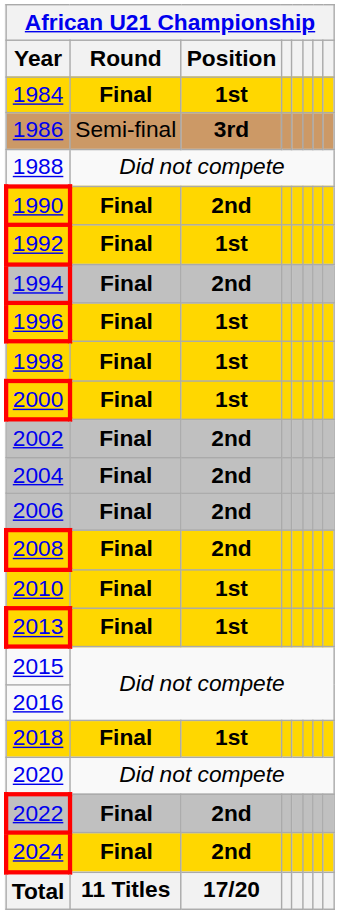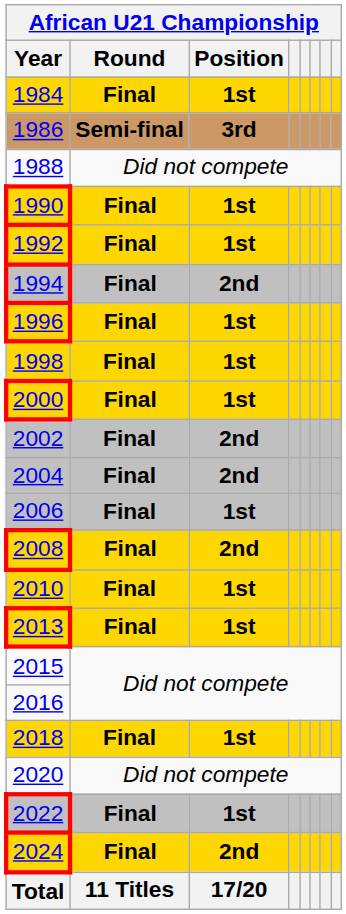 <table class="wikitable" style="text-align: center;">
 <tr>
 <th colspan=8><a href='#'>African U21 Championship</a></th>
 </tr>
 <tr>
 <th>Year</th>
 <th>Round</th>
 <th>Position</th>
 <th></th>
 <th></th>
 <th></th>
 <th></th>
 <th></th>
 </tr>
 <tr bgcolor=gold>
 <td> <a href='#'>1984</a></td>
 <td><strong>Final</strong></td>
 <td><strong>1st</strong></td>
 <td></td>
 <td></td>
 <td></td>
 <td></td>
 <td></td>
 </tr>
 <tr bgcolor=#cc9966>
 <td> <a href='#'>1986</a></td>
-<td>Semi-final</td>
+<td><strong>Semi-final</strong></td>
 <td><strong>3rd</strong></td>
 <td></td>
 <td></td>
 <td></td>
 <td></td>
 <td></td>
 </tr>
 <tr bgcolor=>
 <td> <a href='#'>1988</a></td>
 <td colspan="7"><em>Did not compete</em></td>
 </tr>
 <tr bgcolor=gold>
 <td style="border:3px solid red"> <a href='#'>1990</a></td>
 <td><strong>Final</strong></td>
-<td><strong>2nd</strong></td>
+<td><strong>1st</strong></td>
 <td></td>
 <td></td>
 <td></td>
 <td></td>
 <td></td>
 </tr>
 <tr bgcolor=gold>
 <td style="border:3px solid red"> <a href='#'>1992</a></td>
 <td><strong>Final</strong></td>
 <td><strong>1st</strong></td>
 <td></td>
 <td></td>
 <td></td>
 <td></td>
 <td></td>
 </tr>
 <tr bgcolor=silver>
 <td style="border:3px solid red"> <a href='#'>1994</a></td>
 <td><strong>Final</strong></td>
 <td><strong>2nd</strong></td>
 <td></td>
 <td></td>
 <td></td>
 <td></td>
 <td></td>
 </tr>
 <tr bgcolor=gold>
 <td style="border:3px solid red"> <a href='#'>1996</a></td>
 <td><strong>Final</strong></td>
 <td><strong>1st</strong></td>
 <td></td>
 <td></td>
 <td></td>
 <td></td>
 <td></td>
 </tr>
 <tr bgcolor=gold>
 <td> <a href='#'>1998</a></td>
 <td><strong>Final</strong></td>
 <td><strong>1st</strong></td>
 <td></td>
 <td></td>
 <td></td>
 <td></td>
 <td></td>
 </tr>
 <tr bgcolor=gold>
 <td style="border:3px solid red"> <a href='#'>2000</a></td>
 <td><strong>Final</strong></td>
 <td><strong>1st</strong></td>
 <td></td>
 <td></td>
 <td></td>
 <td></td>
 <td></td>
 </tr>
 <tr bgcolor=silver>
 <td> <a href='#'>2002</a></td>
 <td><strong>Final</strong></td>
 <td><strong>2nd</strong></td>
 <td></td>
 <td></td>
 <td></td>
 <td></td>
 <td></td>
 </tr>
 <tr bgcolor=silver>
 <td> <a href='#'>2004</a></td>
 <td><strong>Final</strong></td>
 <td><strong>2nd</strong></td>
 <td></td>
 <td></td>
 <td></td>
 <td></td>
 <td></td>
 </tr>
 <tr bgcolor=silver>
 <td> <a href='#'>2006</a></td>
 <td><strong>Final</strong></td>
-<td><strong>2nd</strong></td>
+<td><strong>1st</strong></td>
 <td></td>
 <td></td>
 <td></td>
 <td></td>
 <td></td>
 </tr>
 <tr bgcolor=gold>
 <td style="border:3px solid red"> <a href='#'>2008</a></td>
 <td><strong>Final</strong></td>
 <td><strong>2nd</strong></td>
 <td></td>
 <td></td>
 <td></td>
 <td></td>
 <td></td>
 </tr>
 <tr bgcolor=gold>
 <td> <a href='#'>2010</a></td>
 <td><strong>Final</strong></td>
 <td><strong>1st</strong></td>
 <td></td>
 <td></td>
 <td></td>
 <td></td>
 <td></td>
 </tr>
 <tr bgcolor=gold>
 <td style="border:3px solid red"> <a href='#'>2013</a></td>
 <td><strong>Final</strong></td>
 <td><strong>1st</strong></td>
 <td></td>
 <td></td>
 <td></td>
 <td></td>
 <td></td>
 </tr>
 <tr bgcolor=>
 <td> <a href='#'>2015</a></td>
 <td colspan="7" rowspan="2"><em>Did not compete</em></td>
 </tr>
 <tr bgcolor=>
 <td> <a href='#'>2016</a></td>
 </tr>
 <tr bgcolor=gold>
 <td> <a href='#'>2018</a></td>
 <td><strong>Final</strong></td>
 <td><strong>1st</strong></td>
 <td></td>
 <td></td>
 <td></td>
 <td></td>
 <td></td>
 </tr>
 <tr bgcolor=>
 <td> <a href='#'>2020</a></td>
 <td colspan="7"><em>Did not compete</em></td>
 </tr>
 <tr bgcolor=silver>
 <td style="border:3px solid red"> <a href='#'>2022</a></td>
 <td><strong>Final</strong></td>
-<td><strong>2nd</strong></td>
+<td><strong>1st</strong></td>
 <td></td>
 <td></td>
 <td></td>
 <td></td>
 <td></td>
 </tr>
 <tr bgcolor=gold>
 <td style="border:3px solid red"> <a href='#'>2024</a></td>
 <td><strong>Final</strong></td>
 <td><strong>2nd</strong></td>
 <td></td>
 <td></td>
 <td></td>
 <td></td>
 <td></td>
 </tr>
 <tr>
 <th>Total</th>
 <th>11 Titles</th>
 <th>17/20</th>
 <th></th>
 <th></th>
 <th></th>
 <th></th>
 <th></th>
 </tr>
 </table>
